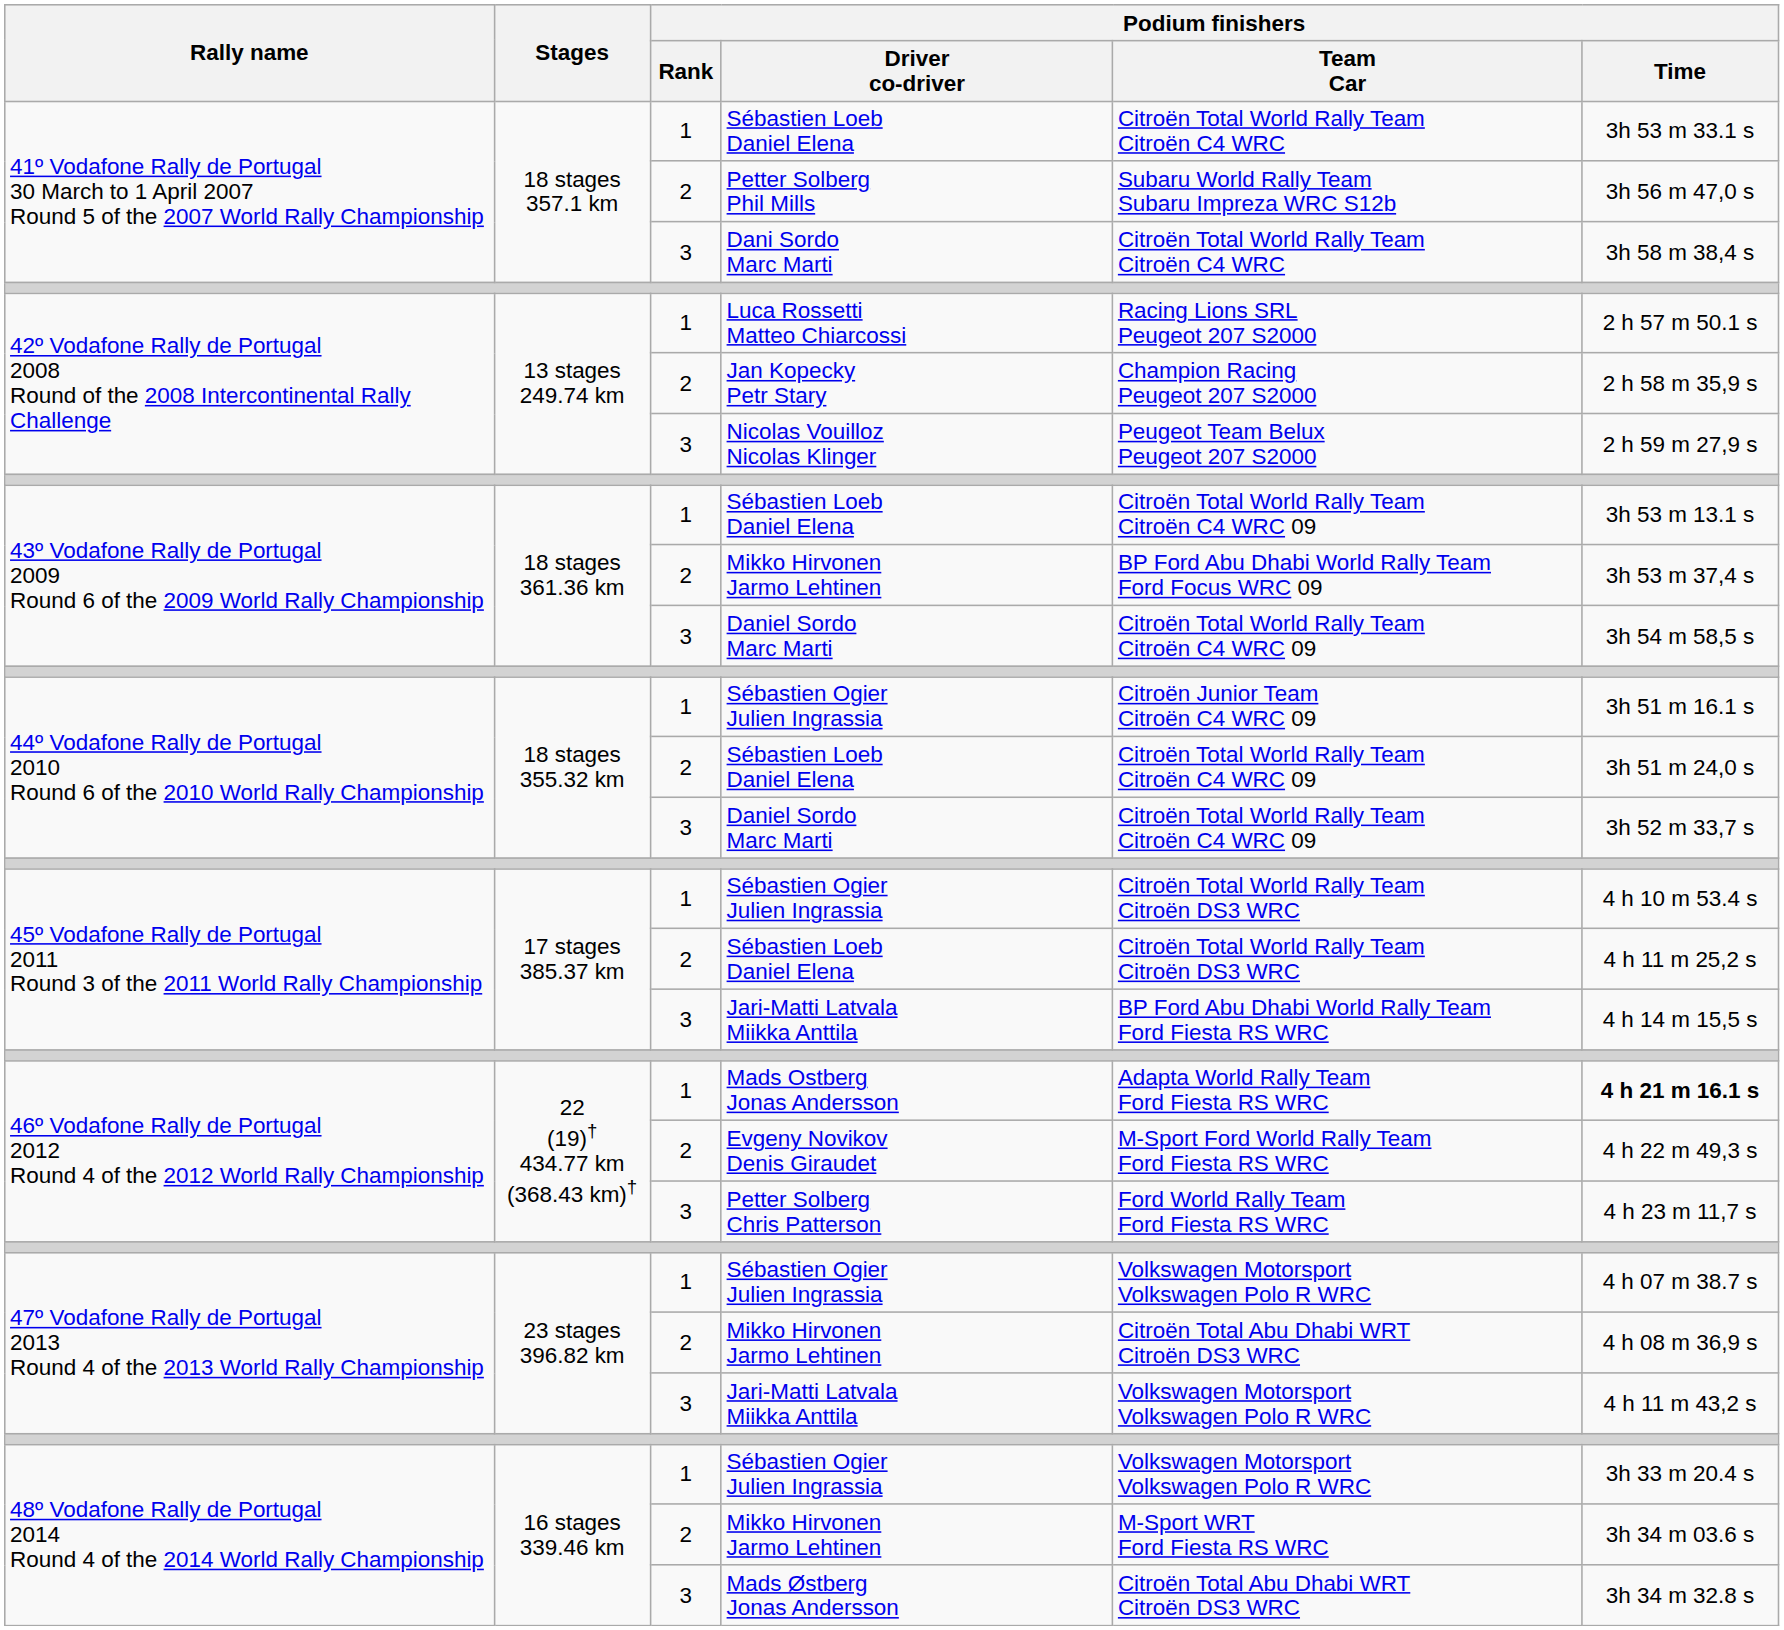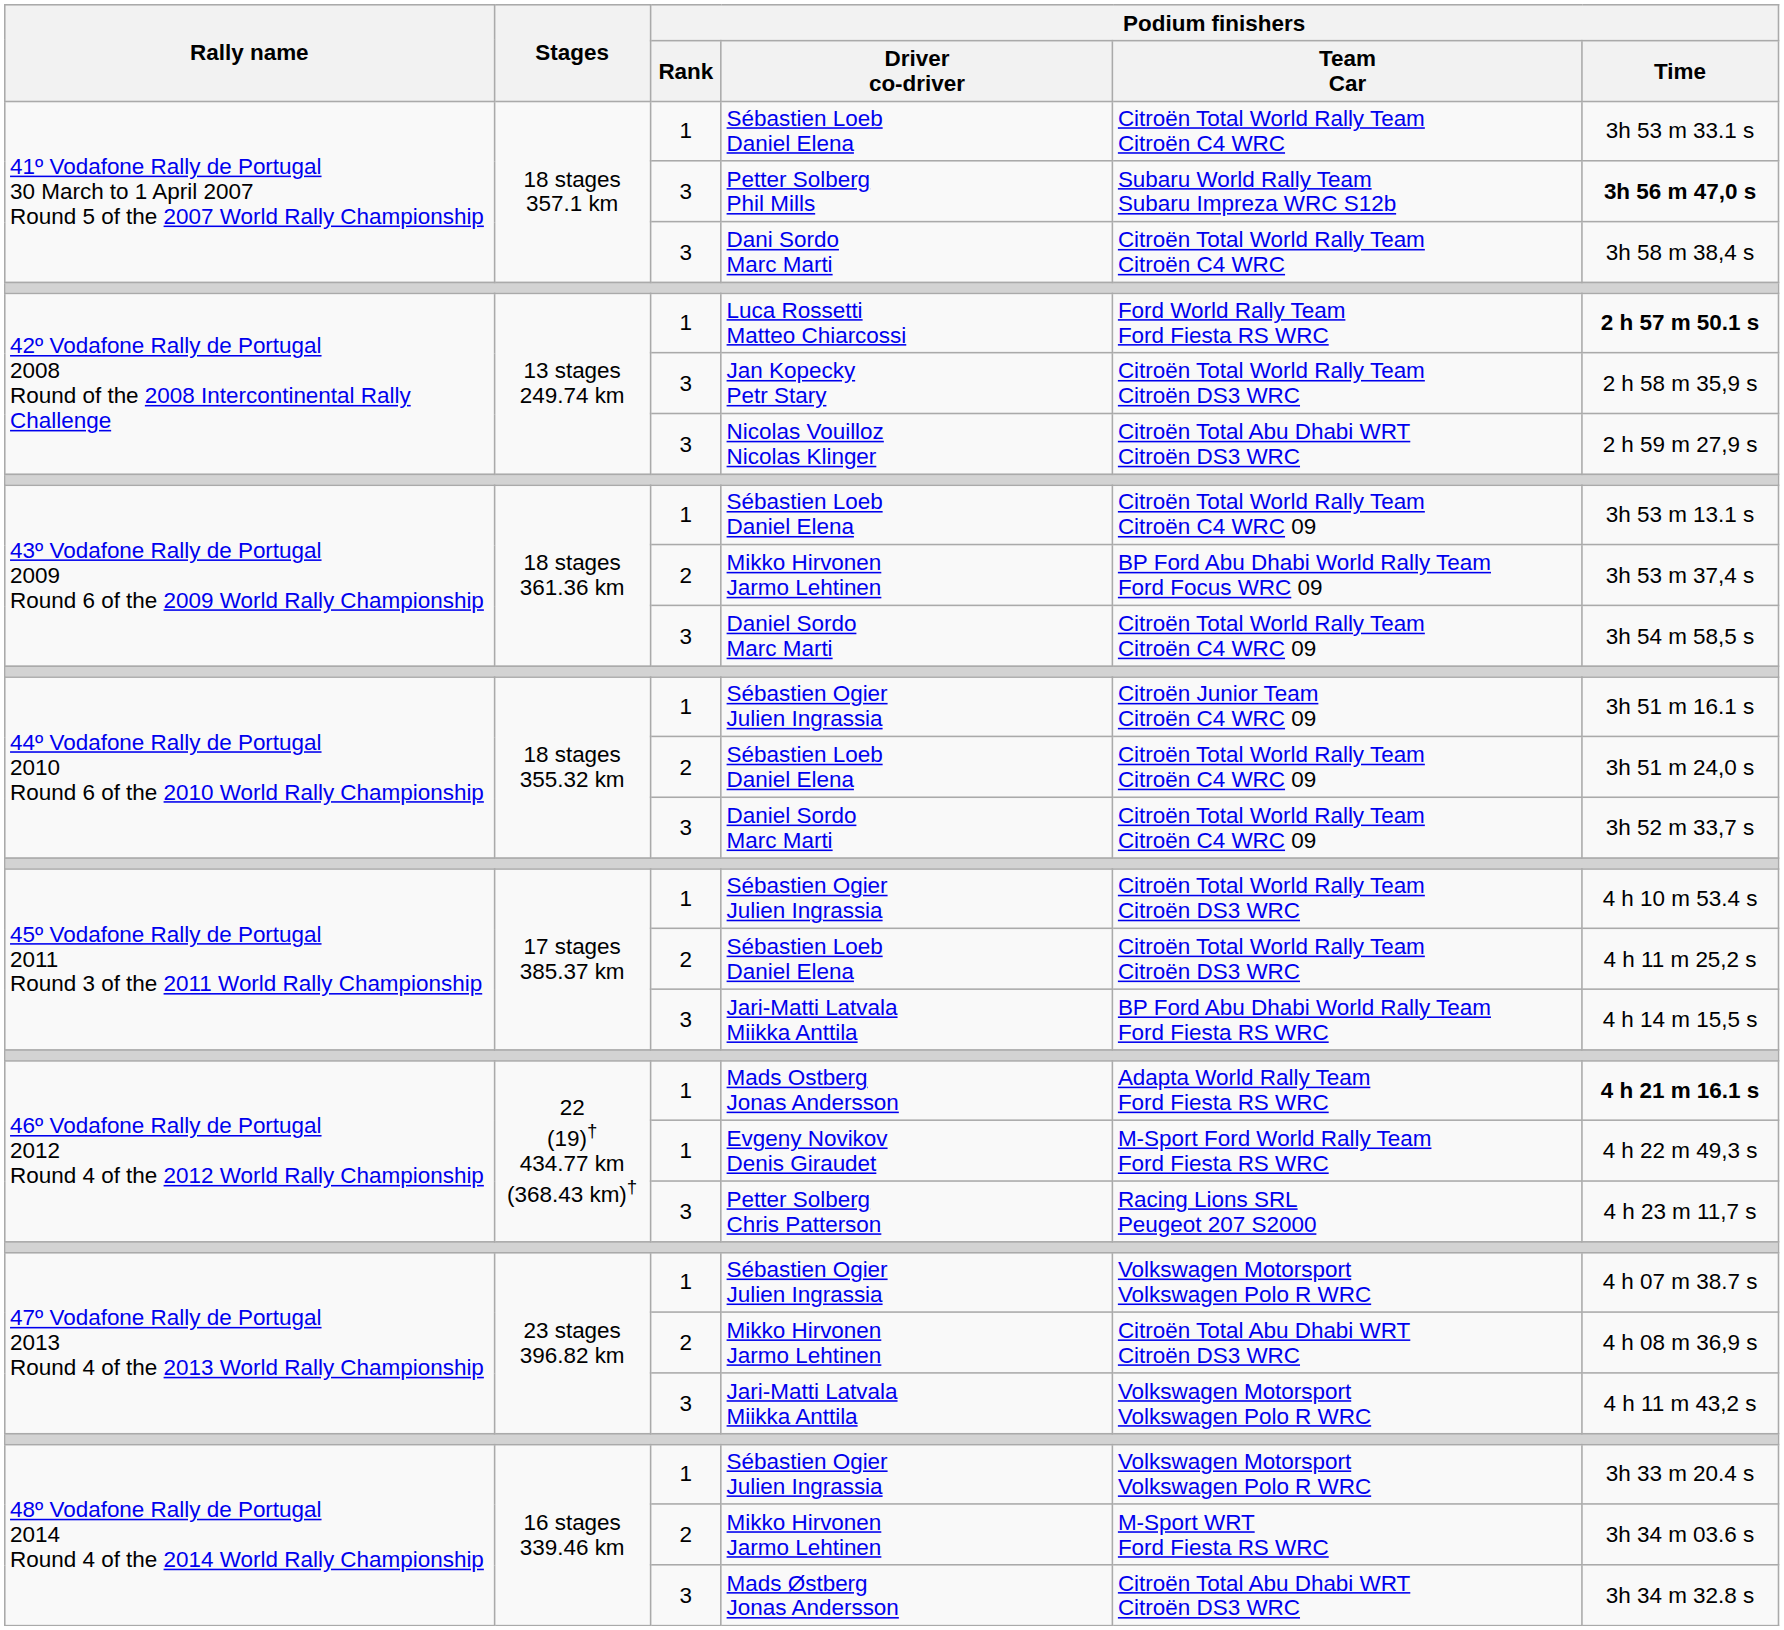 <table class="wikitable" border="1" style="width: 90%; font-size:90%;">
 <tr style="background:#efefef;">
 <th width=25% rowspan="2">Rally name</th>
 <th width=8% rowspan="2">Stages</th>
 <th colspan="4">Podium finishers</th>
 </tr>
 <tr>
 <th width=3%>Rank</th>
 <th width=20%>Driver<br>co-driver</th>
 <th width=24%>Team<br>Car</th>
 <th width=10%>Time</th>
 </tr>
 <tr>
 <td rowspan="3"><a href='#'>41º Vodafone Rally de Portugal</a><br>30 March to 1 April 2007<br>Round 5 of the <a href='#'>2007 World Rally Championship</a></td>
 <td rowspan="3" align="center">18 stages <br> 357.1 km</td>
 <td align="center">1</td>
 <td> <a href='#'>Sébastien Loeb</a><br> <a href='#'>Daniel Elena</a></td>
 <td> <a href='#'>Citroën Total World Rally Team</a><br> <a href='#'>Citroën C4 WRC</a></td>
 <td align="center">3h 53 m 33.1 s</td>
 </tr>
 <tr>
-<td align="center">2</td>
+<td align="center">3</td>
 <td> <a href='#'>Petter Solberg</a><br> <a href='#'>Phil Mills</a></td>
 <td> <a href='#'>Subaru World Rally Team</a><br> <a href='#'>Subaru Impreza WRC S12b</a></td>
-<td align="center">3h 56 m 47,0 s</td>
+<td align="center"><strong>3h 56 m 47,0 s</strong></td>
 </tr>
 <tr>
 <td align="center">3</td>
 <td> <a href='#'>Dani Sordo</a><br> <a href='#'>Marc Marti</a></td>
 <td> <a href='#'>Citroën Total World Rally Team</a><br> <a href='#'>Citroën C4 WRC</a></td>
 <td align="center">3h 58 m 38,4 s</td>
 </tr>
 <tr style="background:lightgrey;">
 <td colspan="6"></td>
 </tr>
 <tr>
 <td rowspan="3"><a href='#'>42º Vodafone Rally de Portugal</a><br>2008<br>Round of the <a href='#'>2008 Intercontinental Rally Challenge</a></td>
 <td rowspan="3" align="center">13 stages <br> 249.74 km</td>
 <td align="center">1</td>
 <td> <a href='#'>Luca Rossetti</a><br> <a href='#'>Matteo Chiarcossi</a></td>
-<td> <a href='#'>Racing Lions SRL</a><br> <a href='#'>Peugeot 207 S2000</a></td>
-<td align="center">2 h 57 m 50.1 s</td>
+<td> <a href='#'>Ford World Rally Team</a><br> <a href='#'>Ford Fiesta RS WRC</a></td>
+<td align="center"><strong>2 h 57 m 50.1 s</strong></td>
 </tr>
 <tr>
-<td align="center">2</td>
+<td align="center">3</td>
 <td> <a href='#'>Jan Kopecky</a><br> <a href='#'>Petr Stary</a></td>
-<td> <a href='#'>Champion Racing</a><br> <a href='#'>Peugeot 207 S2000</a></td>
+<td> <a href='#'>Citroën Total World Rally Team</a><br> <a href='#'>Citroën DS3 WRC</a></td>
 <td align="center">2 h 58 m 35,9 s</td>
 </tr>
 <tr>
 <td align="center">3</td>
 <td> <a href='#'>Nicolas Vouilloz</a><br> <a href='#'>Nicolas Klinger</a></td>
-<td> <a href='#'>Peugeot Team Belux</a><br> <a href='#'>Peugeot 207 S2000</a></td>
+<td> <a href='#'>Citroën Total Abu Dhabi WRT</a><br> <a href='#'>Citroën DS3 WRC</a></td>
 <td align="center">2 h 59 m 27,9 s</td>
 </tr>
 <tr style="background:lightgrey;">
 <td colspan="6"></td>
 </tr>
 <tr>
 <td rowspan="3"><a href='#'>43º Vodafone Rally de Portugal</a><br>2009<br>Round 6 of the <a href='#'>2009 World Rally Championship</a></td>
 <td rowspan="3" align="center">18 stages <br> 361.36 km</td>
 <td align="center">1</td>
 <td> <a href='#'>Sébastien Loeb</a><br> <a href='#'>Daniel Elena</a></td>
 <td> <a href='#'>Citroën Total World Rally Team</a><br> <a href='#'>Citroën C4 WRC</a> 09</td>
 <td align="center">3h 53 m 13.1 s</td>
 </tr>
 <tr>
 <td align="center">2</td>
 <td> <a href='#'>Mikko Hirvonen</a><br> <a href='#'>Jarmo Lehtinen</a></td>
 <td> <a href='#'>BP Ford Abu Dhabi World Rally Team</a><br> <a href='#'>Ford Focus WRC</a> 09</td>
 <td align="center">3h 53 m 37,4 s</td>
 </tr>
 <tr>
 <td align="center">3</td>
 <td> <a href='#'>Daniel Sordo</a><br> <a href='#'>Marc Marti</a></td>
 <td> <a href='#'>Citroën Total World Rally Team</a><br> <a href='#'>Citroën C4 WRC</a> 09</td>
 <td align="center">3h 54 m 58,5 s</td>
 </tr>
 <tr style="background:lightgrey;">
 <td colspan="6"></td>
 </tr>
 <tr>
 <td rowspan="3"><a href='#'>44º Vodafone Rally de Portugal</a><br>2010<br>Round 6 of the <a href='#'>2010 World Rally Championship</a></td>
 <td rowspan="3" align="center">18 stages <br> 355.32 km</td>
 <td align="center">1</td>
 <td> <a href='#'>Sébastien Ogier</a><br> <a href='#'>Julien Ingrassia</a></td>
 <td> <a href='#'>Citroën Junior Team</a><br> <a href='#'>Citroën C4 WRC</a> 09</td>
 <td align="center">3h 51 m 16.1 s</td>
 </tr>
 <tr>
 <td align="center">2</td>
 <td> <a href='#'>Sébastien Loeb</a><br> <a href='#'>Daniel Elena</a></td>
 <td> <a href='#'>Citroën Total World Rally Team</a><br> <a href='#'>Citroën C4 WRC</a> 09</td>
 <td align="center">3h 51 m 24,0 s</td>
 </tr>
 <tr>
 <td align="center">3</td>
 <td> <a href='#'>Daniel Sordo</a><br> <a href='#'>Marc Marti</a></td>
 <td> <a href='#'>Citroën Total World Rally Team</a><br> <a href='#'>Citroën C4 WRC</a> 09</td>
 <td align="center">3h 52 m 33,7 s</td>
 </tr>
 <tr style="background:lightgrey;">
 <td colspan="6"></td>
 </tr>
 <tr>
 <td rowspan="3"><a href='#'>45º Vodafone Rally de Portugal</a><br>2011<br>Round 3 of the <a href='#'>2011 World Rally Championship</a></td>
 <td rowspan="3" align="center">17 stages <br> 385.37 km</td>
 <td align="center">1</td>
 <td> <a href='#'>Sébastien Ogier</a><br> <a href='#'>Julien Ingrassia</a></td>
 <td> <a href='#'>Citroën Total World Rally Team</a><br> <a href='#'>Citroën DS3 WRC</a></td>
 <td align="center">4 h 10 m 53.4 s</td>
 </tr>
 <tr>
 <td align="center">2</td>
 <td> <a href='#'>Sébastien Loeb</a><br> <a href='#'>Daniel Elena</a></td>
 <td> <a href='#'>Citroën Total World Rally Team</a><br> <a href='#'>Citroën DS3 WRC</a></td>
 <td align="center">4 h 11 m 25,2 s</td>
 </tr>
 <tr>
 <td align="center">3</td>
 <td> <a href='#'>Jari-Matti Latvala</a><br> <a href='#'>Miikka Anttila</a></td>
 <td> <a href='#'>BP Ford Abu Dhabi World Rally Team</a><br> <a href='#'>Ford Fiesta RS WRC</a></td>
 <td align="center">4 h 14 m 15,5 s</td>
 </tr>
 <tr style="background:lightgrey;">
 <td colspan="6"></td>
 </tr>
 <tr>
 <td rowspan="3"><a href='#'>46º Vodafone Rally de Portugal</a><br>2012<br>Round 4 of the <a href='#'>2012 World Rally Championship</a></td>
 <td rowspan="3" align="center">22<br>(19)<sup>†</sup> <br> 434.77 km<br>(368.43 km)<sup>†</sup></td>
 <td align="center">1</td>
 <td> <a href='#'>Mads Ostberg</a><br> <a href='#'>Jonas Andersson</a></td>
 <td> <a href='#'>Adapta World Rally Team</a><br> <a href='#'>Ford Fiesta RS WRC</a></td>
 <td align="center"><strong>4 h 21 m 16.1 s</strong></td>
 </tr>
 <tr>
-<td align="center">2</td>
+<td align="center">1</td>
 <td> <a href='#'>Evgeny Novikov</a><br> <a href='#'>Denis Giraudet</a></td>
 <td> <a href='#'>M-Sport Ford World Rally Team</a><br> <a href='#'>Ford Fiesta RS WRC</a></td>
 <td align="center">4 h 22 m 49,3 s</td>
 </tr>
 <tr>
 <td align="center">3</td>
 <td> <a href='#'>Petter Solberg</a><br> <a href='#'>Chris Patterson</a></td>
-<td> <a href='#'>Ford World Rally Team</a><br> <a href='#'>Ford Fiesta RS WRC</a></td>
+<td> <a href='#'>Racing Lions SRL</a><br> <a href='#'>Peugeot 207 S2000</a></td>
 <td align="center">4 h 23 m 11,7 s</td>
 </tr>
 <tr style="background:lightgrey;">
 <td colspan="6"></td>
 </tr>
 <tr>
 <td rowspan="3"><a href='#'>47º Vodafone Rally de Portugal</a><br>2013<br>Round 4 of the <a href='#'>2013 World Rally Championship</a></td>
 <td rowspan="3" align="center">23 stages <br> 396.82 km</td>
 <td align="center">1</td>
 <td> <a href='#'>Sébastien Ogier</a><br> <a href='#'>Julien Ingrassia</a></td>
 <td> <a href='#'>Volkswagen Motorsport</a><br> <a href='#'>Volkswagen Polo R WRC</a></td>
 <td align="center">4 h 07 m 38.7 s</td>
 </tr>
 <tr>
 <td align="center">2</td>
 <td> <a href='#'>Mikko Hirvonen</a><br> <a href='#'>Jarmo Lehtinen</a></td>
 <td> <a href='#'>Citroën Total Abu Dhabi WRT</a><br> <a href='#'>Citroën DS3 WRC</a></td>
 <td align="center">4 h 08 m 36,9 s</td>
 </tr>
 <tr>
 <td align="center">3</td>
 <td> <a href='#'>Jari-Matti Latvala</a><br> <a href='#'>Miikka Anttila</a></td>
 <td> <a href='#'>Volkswagen Motorsport</a><br> <a href='#'>Volkswagen Polo R WRC</a></td>
 <td align="center">4 h 11 m 43,2 s</td>
 </tr>
 <tr style="background:lightgrey;">
 <td colspan="6"></td>
 </tr>
 <tr>
 <td rowspan="3"><a href='#'>48º Vodafone Rally de Portugal</a><br>2014<br>Round 4 of the <a href='#'>2014 World Rally Championship</a></td>
 <td rowspan="3" align="center">16 stages <br> 339.46 km</td>
 <td align="center">1</td>
 <td> <a href='#'>Sébastien Ogier</a><br> <a href='#'>Julien Ingrassia</a></td>
 <td> <a href='#'>Volkswagen Motorsport</a><br> <a href='#'>Volkswagen Polo R WRC</a></td>
 <td align="center">3h 33 m 20.4 s</td>
 </tr>
 <tr>
 <td align="center">2</td>
 <td> <a href='#'>Mikko Hirvonen</a><br> <a href='#'>Jarmo Lehtinen</a></td>
 <td> <a href='#'>M-Sport WRT</a><br> <a href='#'>Ford Fiesta RS WRC</a></td>
 <td align="center">3h 34 m 03.6 s</td>
 </tr>
 <tr>
 <td align="center">3</td>
 <td> <a href='#'>Mads Østberg</a><br> <a href='#'>Jonas Andersson</a></td>
 <td> <a href='#'>Citroën Total Abu Dhabi WRT</a><br> <a href='#'>Citroën DS3 WRC</a></td>
 <td align="center">3h 34 m 32.8 s</td>
 </tr>
 </table>
